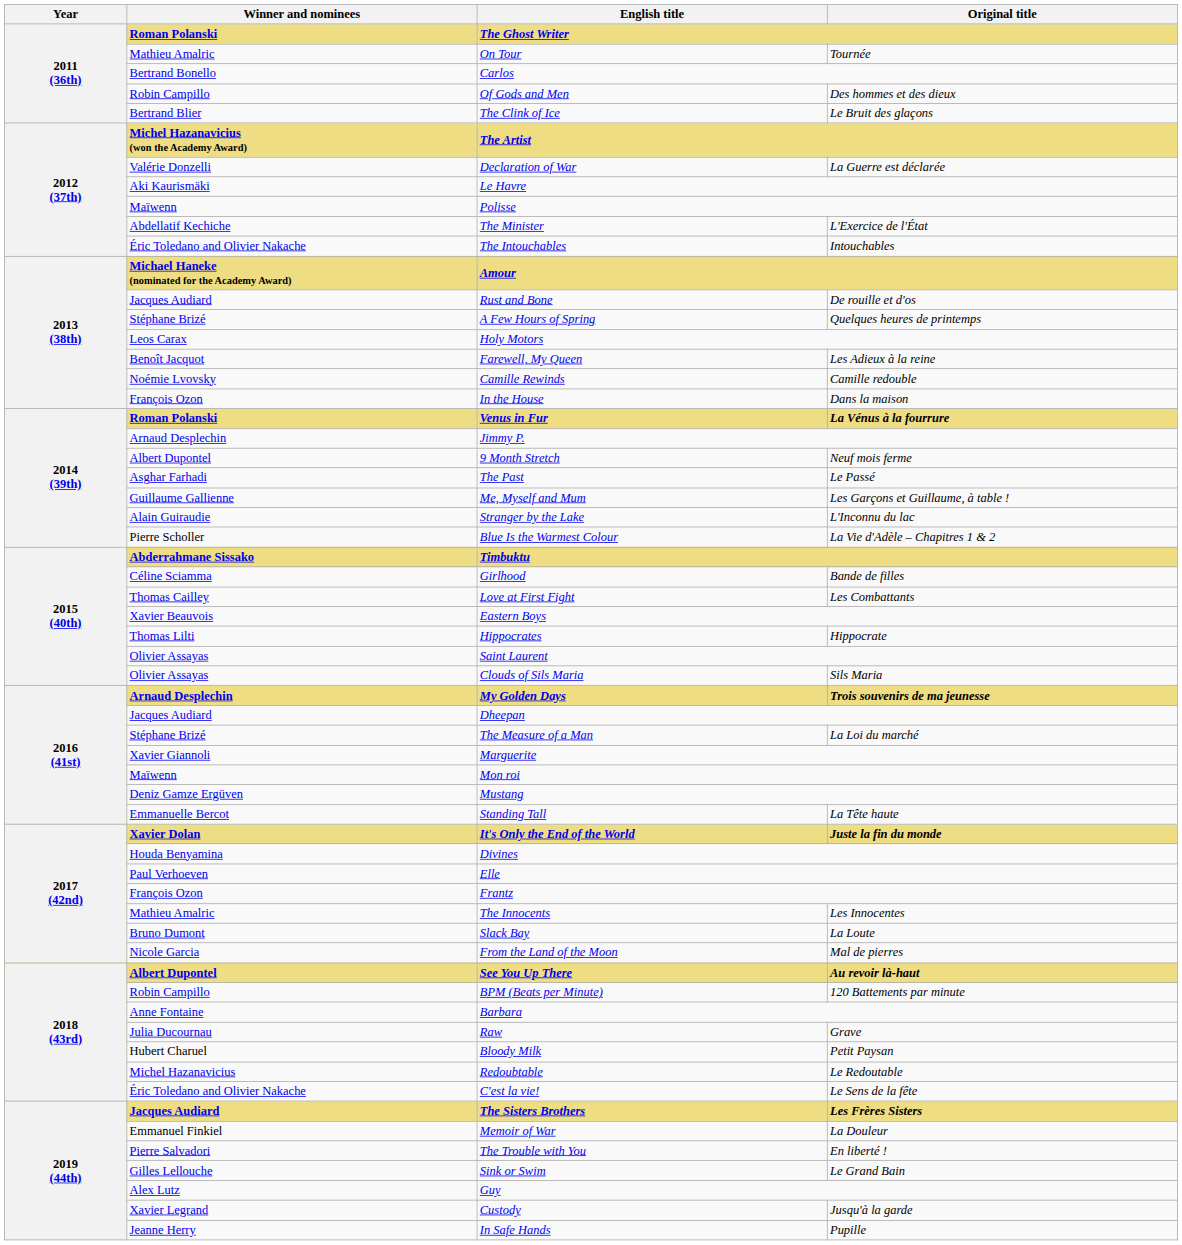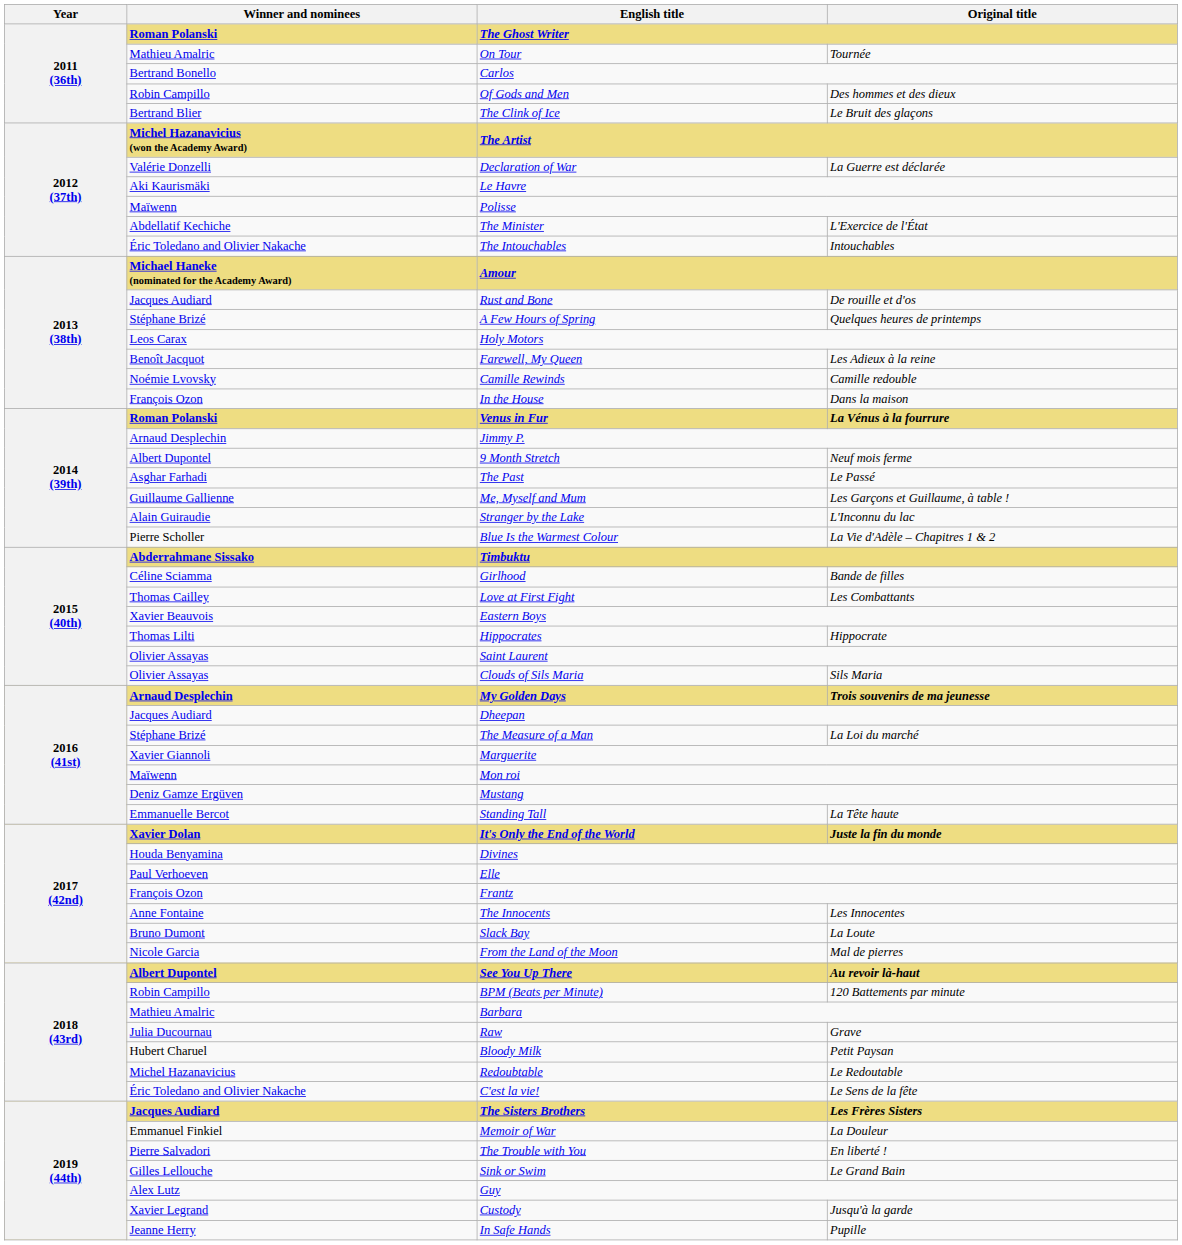 <table class="wikitable" width="95%" cellpadding="5">
 <tr>
 <th width="100">Year</th>
 <th width="300">Winner and nominees</th>
 <th width="300">English title</th>
 <th width="300">Original title</th>
 </tr>
 <tr>
 <th rowspan="5" style="text-align:center;">2011<br><a href='#'>(36th)</a></th>
 <td style="background:#eedd82;"><strong><a href='#'>Roman Polanski</a></strong></td>
 <td colspan="2" style="background:#eedd82;"><strong><em><a href='#'>The Ghost Writer</a></em></strong></td>
 </tr>
 <tr>
 <td><a href='#'>Mathieu Amalric</a></td>
 <td><em><a href='#'>On Tour</a></em></td>
 <td><em>Tournée</em></td>
 </tr>
 <tr>
 <td><a href='#'>Bertrand Bonello</a></td>
 <td colspan="2"><em><a href='#'>Carlos</a></em></td>
 </tr>
 <tr>
 <td><a href='#'>Robin Campillo</a></td>
 <td><em><a href='#'>Of Gods and Men</a></em></td>
 <td><em>Des hommes et des dieux</em></td>
 </tr>
 <tr>
 <td><a href='#'>Bertrand Blier</a></td>
 <td><em><a href='#'>The Clink of Ice</a></em></td>
 <td><em>Le Bruit des glaçons</em></td>
 </tr>
 <tr>
 <th rowspan="6" style="text-align:center;">2012<br><a href='#'>(37th)</a></th>
 <td style="background:#eedd82;"><strong><a href='#'>Michel Hazanavicius</a><br><small>(won the Academy Award)</small></strong></td>
 <td colspan="2" style="background:#eedd82;"><strong><em><a href='#'>The Artist</a></em></strong></td>
 </tr>
 <tr>
 <td><a href='#'>Valérie Donzelli</a></td>
 <td><em><a href='#'>Declaration of War</a></em></td>
 <td><em>La Guerre est déclarée</em></td>
 </tr>
 <tr>
 <td><a href='#'>Aki Kaurismäki</a></td>
 <td colspan="2"><em><a href='#'>Le Havre</a></em></td>
 </tr>
 <tr>
 <td><a href='#'>Maïwenn</a></td>
 <td colspan="2"><em><a href='#'>Polisse</a></em></td>
 </tr>
 <tr>
 <td><a href='#'>Abdellatif Kechiche</a></td>
 <td><em><a href='#'>The Minister</a></em></td>
 <td><em>L'Exercice de l'État</em></td>
 </tr>
 <tr>
 <td><a href='#'>Éric Toledano and Olivier Nakache</a></td>
 <td><em><a href='#'>The Intouchables</a></em></td>
 <td><em>Intouchables</em></td>
 </tr>
 <tr>
 <th rowspan="7" style="text-align:center;">2013<br><a href='#'>(38th)</a></th>
 <td style="background:#eedd82;"><strong><a href='#'>Michael Haneke</a><br><small>(nominated for the Academy Award)</small></strong></td>
 <td colspan="2" style="background:#eedd82;"><strong><em><a href='#'>Amour</a></em></strong></td>
 </tr>
 <tr>
 <td><a href='#'>Jacques Audiard</a></td>
 <td><em><a href='#'>Rust and Bone</a></em></td>
 <td><em>De rouille et d'os</em></td>
 </tr>
 <tr>
 <td><a href='#'>Stéphane Brizé</a></td>
 <td><em><a href='#'>A Few Hours of Spring</a></em></td>
 <td><em>Quelques heures de printemps</em></td>
 </tr>
 <tr>
 <td><a href='#'>Leos Carax</a></td>
 <td colspan="2"><em><a href='#'>Holy Motors</a></em></td>
 </tr>
 <tr>
 <td><a href='#'>Benoît Jacquot</a></td>
 <td><em><a href='#'>Farewell, My Queen</a></em></td>
 <td><em>Les Adieux à la reine</em></td>
 </tr>
 <tr>
 <td><a href='#'>Noémie Lvovsky</a></td>
 <td><em><a href='#'>Camille Rewinds</a></em></td>
 <td><em>Camille redouble</em></td>
 </tr>
 <tr>
 <td><a href='#'>François Ozon</a></td>
 <td><em><a href='#'>In the House</a></em></td>
 <td><em>Dans la maison</em></td>
 </tr>
 <tr>
 <th rowspan="7" style="text-align:center;">2014<br><a href='#'>(39th)</a></th>
 <td style="background:#eedd82;"><strong><a href='#'>Roman Polanski</a></strong></td>
 <td style="background:#eedd82;"><strong><em><a href='#'>Venus in Fur</a></em></strong></td>
 <td style="background:#eedd82;"><strong><em>La Vénus à la fourrure</em></strong></td>
 </tr>
 <tr>
 <td><a href='#'>Arnaud Desplechin</a></td>
 <td colspan="2"><em><a href='#'>Jimmy P.</a></em></td>
 </tr>
 <tr>
 <td><a href='#'>Albert Dupontel</a></td>
 <td><em><a href='#'>9 Month Stretch</a></em></td>
 <td><em>Neuf mois ferme</em></td>
 </tr>
 <tr>
 <td><a href='#'>Asghar Farhadi</a></td>
 <td><em><a href='#'>The Past</a></em></td>
 <td><em>Le Passé</em></td>
 </tr>
 <tr>
 <td><a href='#'>Guillaume Gallienne</a></td>
 <td><em><a href='#'>Me, Myself and Mum</a></em></td>
 <td><em>Les Garçons et Guillaume, à table !</em></td>
 </tr>
 <tr>
 <td><a href='#'>Alain Guiraudie</a></td>
 <td><em><a href='#'>Stranger by the Lake</a></em></td>
 <td><em>L'Inconnu du lac</em></td>
 </tr>
 <tr>
 <td>Pierre Scholler</td>
 <td><em><a href='#'>Blue Is the Warmest Colour</a></em></td>
 <td><em>La Vie d'Adèle – Chapitres 1 & 2</em></td>
 </tr>
 <tr>
 <th rowspan="7" style="text-align:center;">2015<br><a href='#'>(40th)</a></th>
 <td style="background:#eedd82;"><strong><a href='#'>Abderrahmane Sissako</a></strong></td>
 <td colspan="2" style="background:#eedd82;"><strong><em><a href='#'>Timbuktu</a></em></strong></td>
 </tr>
 <tr>
 <td><a href='#'>Céline Sciamma</a></td>
 <td><em><a href='#'>Girlhood</a></em></td>
 <td><em>Bande de filles</em></td>
 </tr>
 <tr>
 <td><a href='#'>Thomas Cailley</a></td>
 <td><em><a href='#'>Love at First Fight</a></em></td>
 <td><em>Les Combattants</em></td>
 </tr>
 <tr>
 <td><a href='#'>Xavier Beauvois</a></td>
 <td colspan="2"><em><a href='#'>Eastern Boys</a></em></td>
 </tr>
 <tr>
 <td><a href='#'>Thomas Lilti</a></td>
 <td><em><a href='#'>Hippocrates</a></em></td>
 <td><em>Hippocrate</em></td>
 </tr>
 <tr>
 <td><a href='#'>Olivier Assayas</a></td>
 <td colspan="2"><em><a href='#'>Saint Laurent</a></em></td>
 </tr>
 <tr>
 <td><a href='#'>Olivier Assayas</a></td>
 <td><em><a href='#'>Clouds of Sils Maria</a></em></td>
 <td><em>Sils Maria</em></td>
 </tr>
 <tr style="background:#eedd82;">
 <th rowspan="7">2016<br><a href='#'>(41st)</a></th>
 <td><strong><a href='#'>Arnaud Desplechin</a></strong></td>
 <td><strong><em><a href='#'>My Golden Days</a></em></strong></td>
 <td><strong><em>Trois souvenirs de ma jeunesse</em></strong></td>
 </tr>
 <tr>
 <td><a href='#'>Jacques Audiard</a></td>
 <td colspan="2"><em><a href='#'>Dheepan</a></em></td>
 </tr>
 <tr>
 <td><a href='#'>Stéphane Brizé</a></td>
 <td><em><a href='#'>The Measure of a Man</a></em></td>
 <td><em>La Loi du marché</em></td>
 </tr>
 <tr>
 <td><a href='#'>Xavier Giannoli</a></td>
 <td colspan="2"><em><a href='#'>Marguerite</a></em></td>
 </tr>
 <tr>
 <td><a href='#'>Maïwenn</a></td>
 <td colspan="2"><em><a href='#'>Mon roi</a></em></td>
 </tr>
 <tr>
 <td><a href='#'>Deniz Gamze Ergüven</a></td>
 <td colspan="2"><em><a href='#'>Mustang</a></em></td>
 </tr>
 <tr>
 <td><a href='#'>Emmanuelle Bercot</a></td>
 <td><em><a href='#'>Standing Tall</a></em></td>
 <td><em>La Tête haute</em></td>
 </tr>
 <tr style="background:#eedd82;">
 <th rowspan="7">2017<br><a href='#'>(42nd)</a></th>
 <td><strong><a href='#'>Xavier Dolan</a></strong></td>
 <td><strong><em><a href='#'>It's Only the End of the World</a></em></strong></td>
 <td><strong><em>Juste la fin du monde</em></strong></td>
 </tr>
 <tr>
 <td><a href='#'>Houda Benyamina</a></td>
 <td colspan="2"><em><a href='#'>Divines</a></em></td>
 </tr>
 <tr>
 <td><a href='#'>Paul Verhoeven</a></td>
 <td colspan="2"><em><a href='#'>Elle</a></em></td>
 </tr>
 <tr>
 <td><a href='#'>François Ozon</a></td>
 <td colspan="2"><em><a href='#'>Frantz</a></em></td>
 </tr>
 <tr>
-<td><a href='#'>Mathieu Amalric</a></td>
+<td><a href='#'>Anne Fontaine</a></td>
 <td><em><a href='#'>The Innocents</a></em></td>
 <td><em>Les Innocentes</em></td>
 </tr>
 <tr>
 <td><a href='#'>Bruno Dumont</a></td>
 <td><em><a href='#'>Slack Bay</a></em></td>
 <td><em>La Loute</em></td>
 </tr>
 <tr>
 <td><a href='#'>Nicole Garcia</a></td>
 <td><em><a href='#'>From the Land of the Moon</a></em></td>
 <td><em>Mal de pierres</em></td>
 </tr>
 <tr style="background:#eedd82;">
 <th rowspan="7">2018<br><a href='#'>(43rd)</a></th>
 <td><strong><a href='#'>Albert Dupontel</a></strong></td>
 <td><strong><em><a href='#'>See You Up There</a></em></strong></td>
 <td><strong><em>Au revoir là-haut</em></strong></td>
 </tr>
 <tr>
 <td><a href='#'>Robin Campillo</a></td>
 <td><em><a href='#'>BPM (Beats per Minute)</a></em></td>
 <td><em>120 Battements par minute</em></td>
 </tr>
 <tr>
-<td><a href='#'>Anne Fontaine</a></td>
+<td><a href='#'>Mathieu Amalric</a></td>
 <td colspan="2"><em><a href='#'>Barbara</a></em></td>
 </tr>
 <tr>
 <td><a href='#'>Julia Ducournau</a></td>
 <td><em><a href='#'>Raw</a></em></td>
 <td><em>Grave</em></td>
 </tr>
 <tr>
 <td>Hubert Charuel</td>
 <td><em><a href='#'>Bloody Milk</a></em></td>
 <td><em>Petit Paysan</em></td>
 </tr>
 <tr>
 <td><a href='#'>Michel Hazanavicius</a></td>
 <td><em><a href='#'>Redoubtable</a></em></td>
 <td><em>Le Redoutable</em></td>
 </tr>
 <tr>
 <td><a href='#'>Éric Toledano and Olivier Nakache</a></td>
 <td><em><a href='#'>C'est la vie!</a></em></td>
 <td><em>Le Sens de la fête</em></td>
 </tr>
 <tr style="background:#eedd82;">
 <th rowspan="7">2019<br><a href='#'>(44th)</a></th>
 <td><strong><a href='#'>Jacques Audiard</a></strong></td>
 <td><strong><em><a href='#'>The Sisters Brothers</a></em></strong></td>
 <td><strong><em>Les Frères Sisters</em></strong></td>
 </tr>
 <tr>
 <td>Emmanuel Finkiel</td>
 <td><em><a href='#'>Memoir of War</a></em></td>
 <td><em>La Douleur</em></td>
 </tr>
 <tr>
 <td><a href='#'>Pierre Salvadori</a></td>
 <td><em><a href='#'>The Trouble with You</a></em></td>
 <td><em>En liberté !</em></td>
 </tr>
 <tr>
 <td><a href='#'>Gilles Lellouche</a></td>
 <td><em><a href='#'>Sink or Swim</a></em></td>
 <td><em>Le Grand Bain</em></td>
 </tr>
 <tr>
 <td><a href='#'>Alex Lutz</a></td>
 <td colspan="2"><em><a href='#'>Guy</a></em></td>
 </tr>
 <tr>
 <td><a href='#'>Xavier Legrand</a></td>
 <td><em><a href='#'>Custody</a></em></td>
 <td><em>Jusqu'à la garde</em></td>
 </tr>
 <tr>
 <td><a href='#'>Jeanne Herry</a></td>
 <td><em><a href='#'>In Safe Hands</a></em></td>
 <td><em>Pupille</em></td>
 </tr>
 </table>
